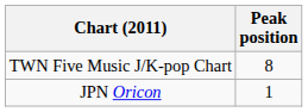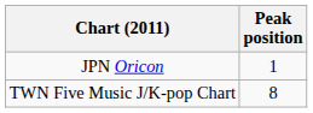 <table class="wikitable" style="text-align:center;">
 <tr>
 <th>Chart (2011)</th>
 <th>Peak<br>position</th>
 </tr>
 <tr>
+<td>JPN <em><a href='#'>Oricon</a></em> </td>
+<td>1</td>
+</tr>
+<tr>
 <td>TWN Five Music J/K-pop Chart</td>
 <td>8</td>
 </tr>
-<tr>
-<td>JPN <em><a href='#'>Oricon</a></em> </td>
-<td>1</td>
-</tr>
 </table>
